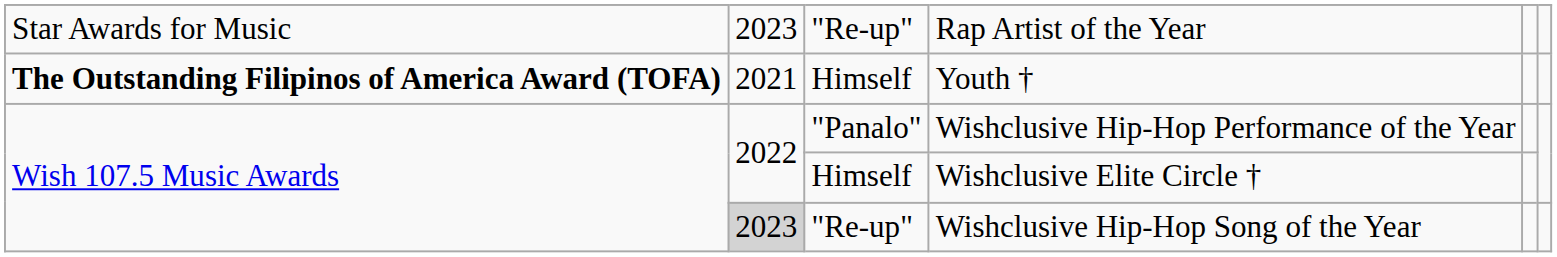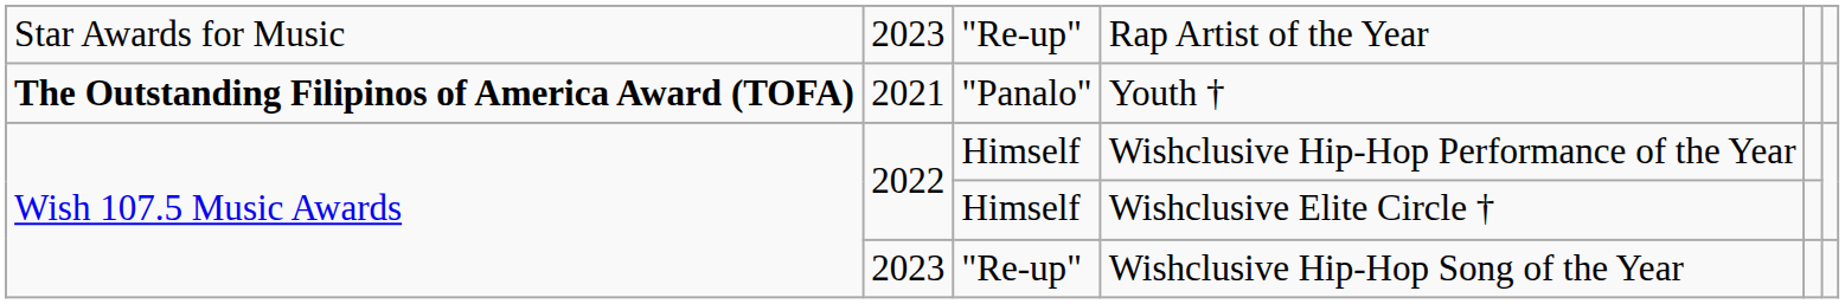 <table class="wikitable sortable">
 <tr>
 <td>Star Awards for Music</td>
 <td>2023</td>
 <td>"Re-up"</td>
 <td>Rap Artist of the Year</td>
 <td></td>
 <td></td>
 </tr>
 <tr>
 <td><strong>The Outstanding Filipinos of America Award (TOFA)</strong></td>
 <td>2021</td>
-<td>Himself</td>
+<td>"Panalo"</td>
 <td>Youth †</td>
 <td></td>
 <td></td>
 </tr>
 <tr>
 <td rowspan="3"><a href='#'>Wish 107.5 Music Awards</a></td>
 <td rowspan="2">2022</td>
-<td>"Panalo"</td>
+<td>Himself</td>
 <td>Wishclusive Hip-Hop Performance of the Year</td>
 <td></td>
 <td rowspan="2"></td>
 </tr>
 <tr>
 <td>Himself</td>
 <td>Wishclusive Elite Circle †</td>
 <td></td>
 </tr>
 <tr>
-<td style="background: lightgrey;">2023</td>
+<td>2023</td>
 <td>"Re-up"</td>
 <td>Wishclusive Hip-Hop Song of the Year</td>
 <td></td>
 <td></td>
 </tr>
 </table>
